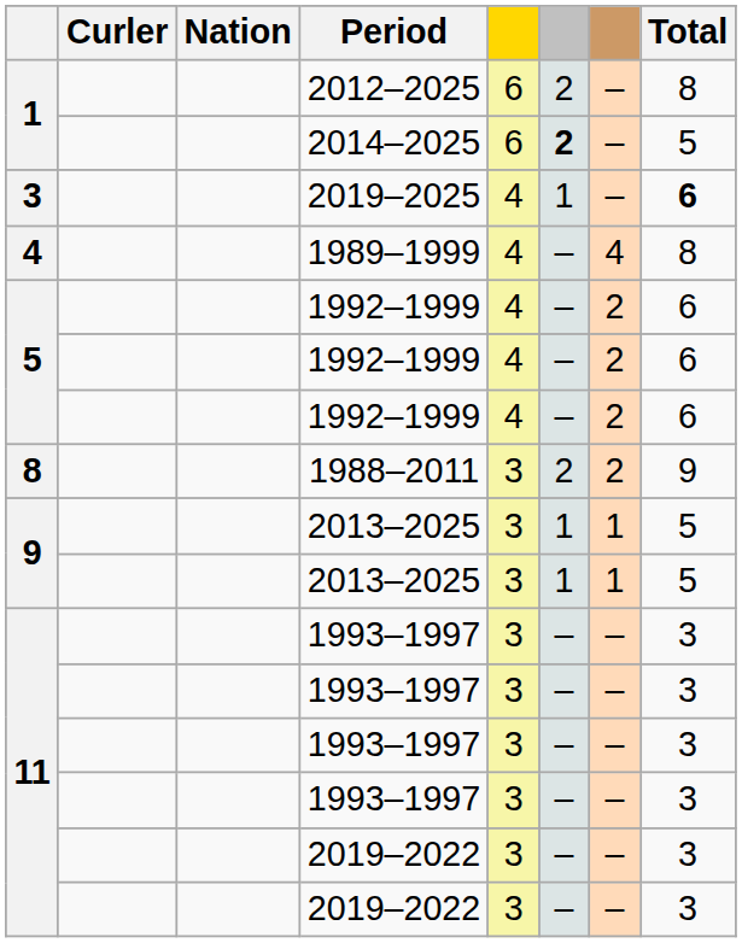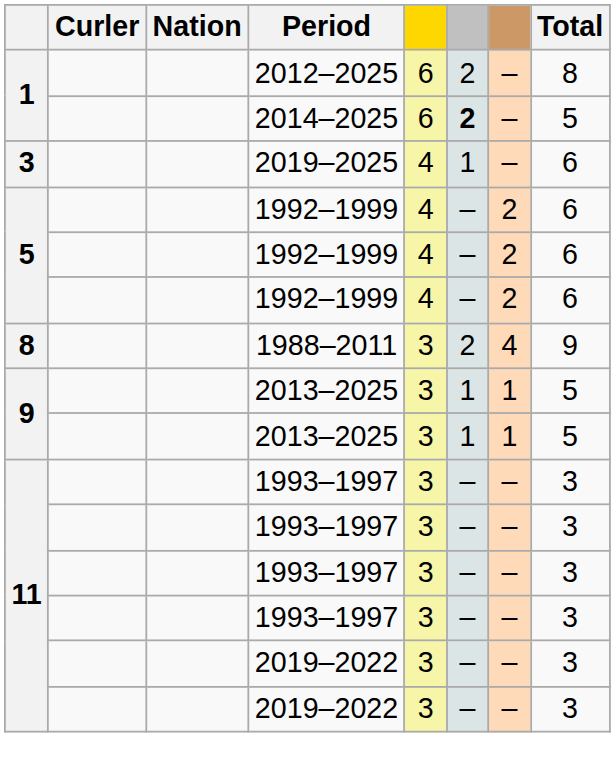 <table class="wikitable sortable" style="text-align:center">
 <tr>
 <th scope="col"></th>
 <th scope="col">Curler</th>
 <th scope="col">Nation</th>
 <th scope="col">Period</th>
 <th scope="col" style="width:1em; background-color:gold"></th>
 <th scope="col" style="width:1em;background-color:silver"></th>
 <th scope="col" style="width:1em;background-color:#CC9966"></th>
 <th scope="col">Total</th>
 </tr>
 <tr>
 <th scope="row" rowspan="2">1</th>
 <td align="left"></td>
 <td align="left"></td>
 <td>2012–2025</td>
 <td bgcolor="#F7F6A8">6</td>
 <td bgcolor="#DCE5E5">2</td>
 <td bgcolor="#FFDAB9">–</td>
 <td>8</td>
 </tr>
 <tr>
 <td align="left"></td>
 <td align="left"></td>
 <td>2014–2025</td>
 <td bgcolor="#F7F6A8">6</td>
 <td bgcolor="#DCE5E5"><strong>2</strong></td>
 <td bgcolor="#FFDAB9">–</td>
 <td>5</td>
 </tr>
 <tr>
 <th scope="row">3</th>
 <td align="left"></td>
 <td align="left"></td>
 <td>2019–2025</td>
 <td bgcolor="#F7F6A8">4</td>
 <td bgcolor="#DCE5E5">1</td>
 <td bgcolor="#FFDAB9">–</td>
-<td><strong>6</strong></td>
-</tr>
-<tr>
-<th scope="row">4</th>
-<td align="left"></td>
-<td align="left"></td>
-<td>1989–1999</td>
-<td bgcolor="#F7F6A8">4</td>
-<td bgcolor="#DCE5E5">–</td>
-<td bgcolor="#FFDAB9">4</td>
-<td>8</td>
+<td>6</td>
 </tr>
 <tr>
 <th scope="row" rowspan="3">5</th>
 <td align="left"></td>
 <td align="left"></td>
 <td>1992–1999</td>
 <td bgcolor="#F7F6A8">4</td>
 <td bgcolor="#DCE5E5">–</td>
 <td bgcolor="#FFDAB9">2</td>
 <td>6</td>
 </tr>
 <tr>
 <td align="left"></td>
 <td align="left"></td>
 <td>1992–1999</td>
 <td bgcolor="#F7F6A8">4</td>
 <td bgcolor="#DCE5E5">–</td>
 <td bgcolor="#FFDAB9">2</td>
 <td>6</td>
 </tr>
 <tr>
 <td align="left"></td>
 <td align="left"></td>
 <td>1992–1999</td>
 <td bgcolor="#F7F6A8">4</td>
 <td bgcolor="#DCE5E5">–</td>
 <td bgcolor="#FFDAB9">2</td>
 <td>6</td>
 </tr>
 <tr>
 <th scope="row">8</th>
 <td align="left"></td>
 <td align="left"></td>
 <td>1988–2011</td>
 <td bgcolor="#F7F6A8">3</td>
 <td bgcolor="#DCE5E5">2</td>
-<td bgcolor="#FFDAB9">2</td>
+<td bgcolor="#FFDAB9">4</td>
 <td>9</td>
 </tr>
 <tr>
 <th scope="row" rowspan="2">9</th>
 <td align="left"></td>
 <td align="left"></td>
 <td>2013–2025</td>
 <td bgcolor="#F7F6A8">3</td>
 <td bgcolor="#DCE5E5">1</td>
 <td bgcolor="#FFDAB9">1</td>
 <td>5</td>
 </tr>
 <tr>
 <td align="left"></td>
 <td align="left"></td>
 <td>2013–2025</td>
 <td bgcolor="#F7F6A8">3</td>
 <td bgcolor="#DCE5E5">1</td>
 <td bgcolor="#FFDAB9">1</td>
 <td>5</td>
 </tr>
 <tr>
 <th scope="row" rowspan="6">11</th>
 <td align="left"></td>
 <td align="left"></td>
 <td>1993–1997</td>
 <td bgcolor="#F7F6A8">3</td>
 <td bgcolor="#DCE5E5">–</td>
 <td bgcolor="#FFDAB9">–</td>
 <td>3</td>
 </tr>
 <tr>
 <td align="left"></td>
 <td align="left"></td>
 <td>1993–1997</td>
 <td bgcolor="#F7F6A8">3</td>
 <td bgcolor="#DCE5E5">–</td>
 <td bgcolor="#FFDAB9">–</td>
 <td>3</td>
 </tr>
 <tr>
 <td align="left"></td>
 <td align="left"></td>
 <td>1993–1997</td>
 <td bgcolor="#F7F6A8">3</td>
 <td bgcolor="#DCE5E5">–</td>
 <td bgcolor="#FFDAB9">–</td>
 <td>3</td>
 </tr>
 <tr>
 <td align="left"></td>
 <td align="left"></td>
 <td>1993–1997</td>
 <td bgcolor="#F7F6A8">3</td>
 <td bgcolor="#DCE5E5">–</td>
 <td bgcolor="#FFDAB9">–</td>
 <td>3</td>
 </tr>
 <tr>
 <td align="left"></td>
 <td align="left"></td>
 <td>2019–2022</td>
 <td bgcolor="#F7F6A8">3</td>
 <td bgcolor="#DCE5E5">–</td>
 <td bgcolor="#FFDAB9">–</td>
 <td>3</td>
 </tr>
 <tr>
 <td align="left"></td>
 <td align="left"></td>
 <td>2019–2022</td>
 <td bgcolor="#F7F6A8">3</td>
 <td bgcolor="#DCE5E5">–</td>
 <td bgcolor="#FFDAB9">–</td>
 <td>3</td>
 </tr>
 </table>
